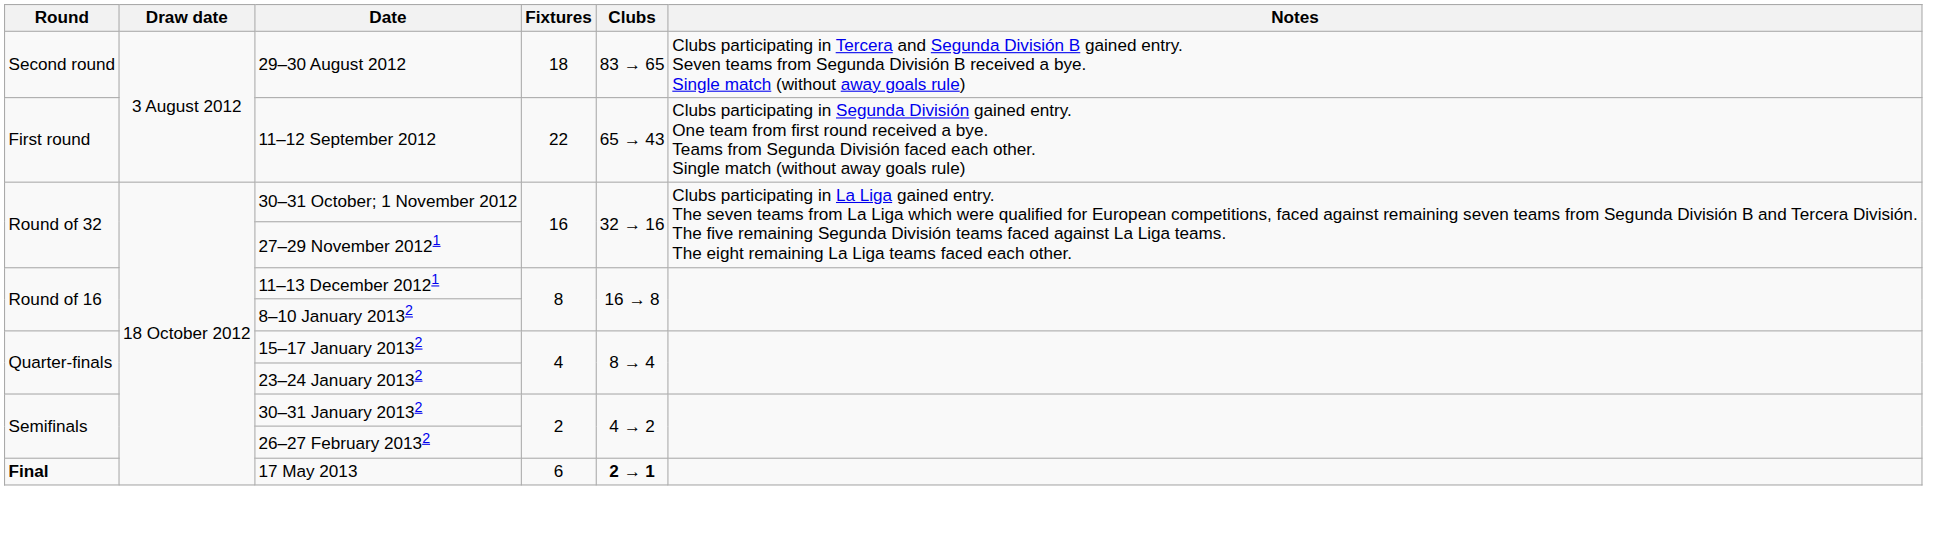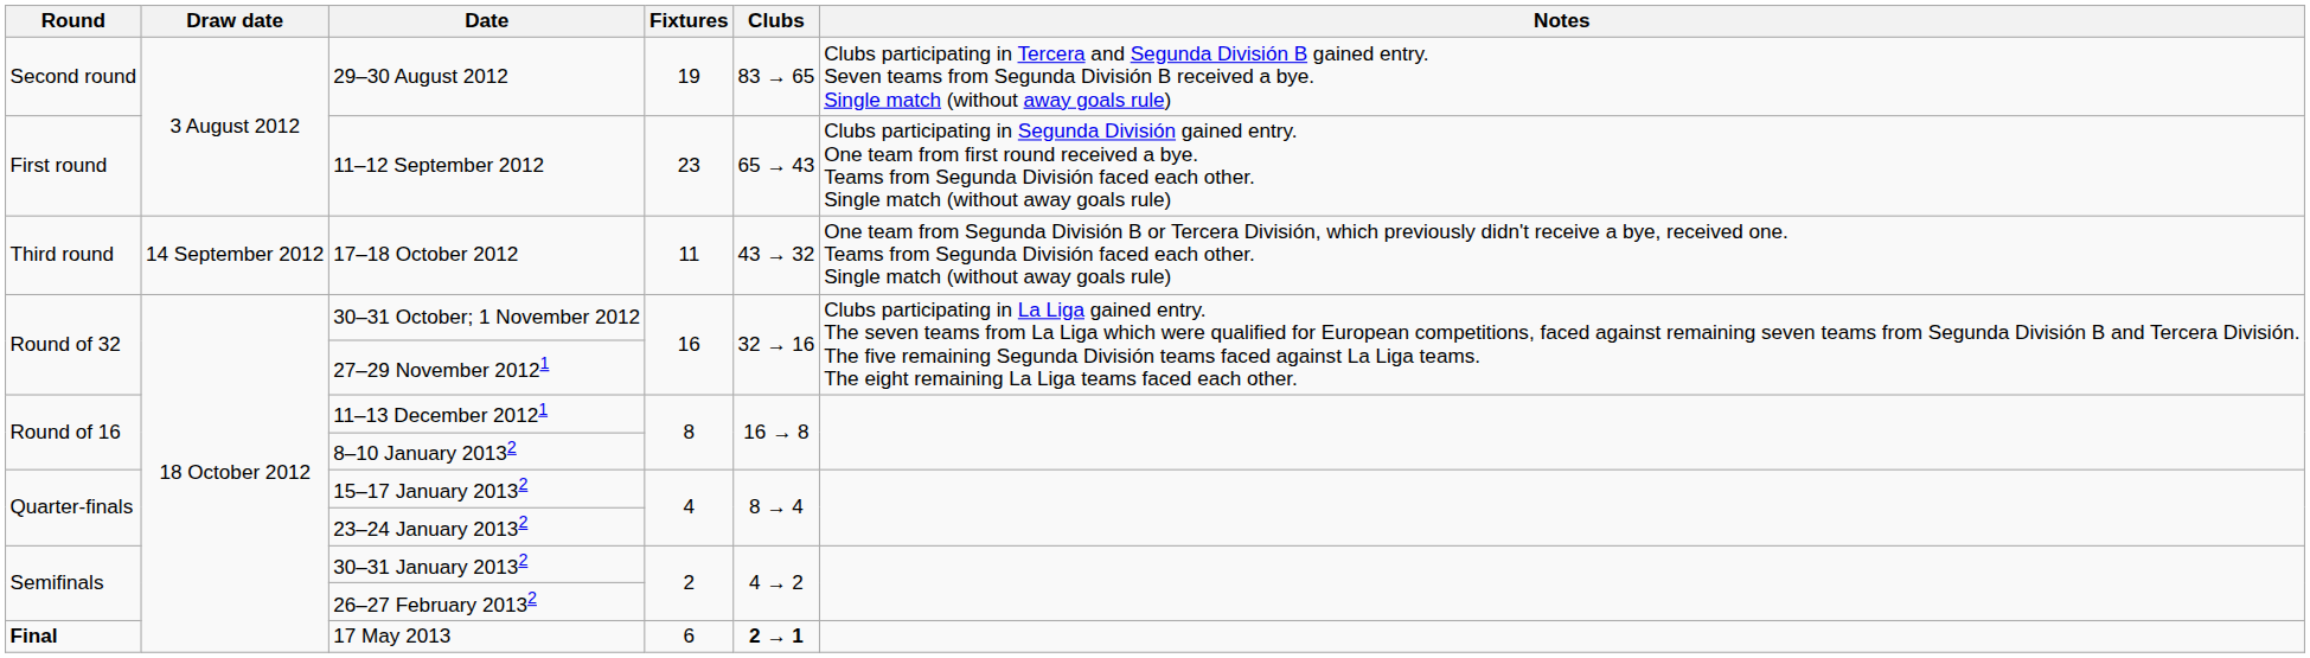 <table class="wikitable">
 <tr>
 <th>Round</th>
 <th>Draw date</th>
 <th>Date</th>
 <th>Fixtures</th>
 <th>Clubs</th>
 <th>Notes</th>
 </tr>
 <tr>
 <td>Second round</td>
 <td rowspan=2 align=center>3 August 2012</td>
 <td>29–30 August 2012</td>
-<td align="center">18</td>
+<td align="center">19</td>
 <td align="center">83 → 65</td>
 <td>Clubs participating in <a href='#'>Tercera</a> and <a href='#'>Segunda División B</a> gained entry.<br>Seven teams from Segunda División B received a bye.<br><a href='#'>Single match</a> (without <a href='#'>away goals rule</a>)</td>
 </tr>
 <tr>
 <td>First round</td>
 <td>11–12 September 2012</td>
-<td align="center">22</td>
+<td align="center">23</td>
 <td align="center">65 → 43</td>
 <td>Clubs participating in <a href='#'>Segunda División</a> gained entry.<br>One team from first round received a bye.<br>Teams from Segunda División faced each other.<br>Single match (without away goals rule)</td>
+</tr>
+<tr>
+<td>Third round</td>
+<td align=center>14 September 2012</td>
+<td>17–18 October 2012</td>
+<td align="center">11</td>
+<td align="center">43 → 32</td>
+<td>One team from Segunda División B or Tercera División, which previously didn't receive a bye, received one.<br>Teams from Segunda División faced each other.<br>Single match (without away goals rule)</td>
 </tr>
 <tr>
 <td rowspan="2">Round of 32</td>
 <td rowspan=9 align=center>18 October 2012</td>
 <td>30–31 October; 1 November 2012</td>
 <td rowspan="2" align="center">16</td>
 <td rowspan="2" align="center">32 → 16</td>
 <td rowspan="2">Clubs participating in <a href='#'>La Liga</a> gained entry.<br>The seven teams from La Liga which were qualified for European competitions, faced against remaining seven teams from Segunda División B and Tercera División.<br>The five remaining Segunda División teams faced against La Liga teams.<br>The eight remaining La Liga teams faced each other.</td>
 </tr>
 <tr>
 <td>27–29 November 2012<sup><a href='#'>1</a></sup></td>
 </tr>
 <tr>
 <td rowspan="2">Round of 16</td>
 <td>11–13 December 2012<sup><a href='#'>1</a></sup></td>
 <td rowspan="2" align="center">8</td>
 <td rowspan="2" align="center">16 → 8</td>
 <td rowspan="2" align="center"></td>
 </tr>
 <tr>
 <td>8–10 January 2013<sup><a href='#'>2</a></sup></td>
 </tr>
 <tr>
 <td rowspan="2">Quarter-finals</td>
 <td>15–17 January 2013<sup><a href='#'>2</a></sup></td>
 <td rowspan="2" align="center">4</td>
 <td rowspan="2" align="center">8 → 4</td>
 <td rowspan="2" align="center"></td>
 </tr>
 <tr>
 <td>23–24 January 2013<sup><a href='#'>2</a></sup></td>
 </tr>
 <tr>
 <td rowspan="2">Semifinals</td>
 <td>30–31 January 2013<sup><a href='#'>2</a></sup></td>
 <td rowspan="2" align="center">2</td>
 <td rowspan="2" align="center">4 → 2</td>
 <td rowspan="2" align="center"></td>
 </tr>
 <tr>
 <td>26–27 February 2013<sup><a href='#'>2</a></sup></td>
 </tr>
 <tr>
 <td><strong>Final</strong></td>
 <td>17 May 2013</td>
 <td align="center">6</td>
 <td align="center"><strong>2 → 1</strong></td>
 <td align="center"></td>
 </tr>
 </table>
